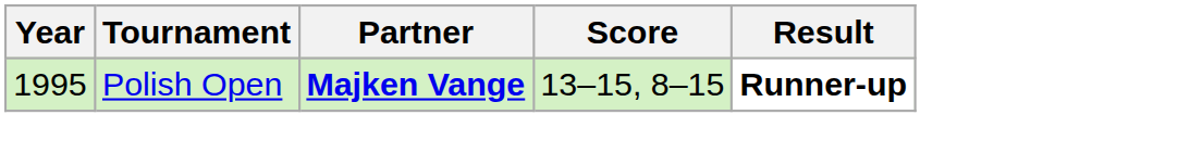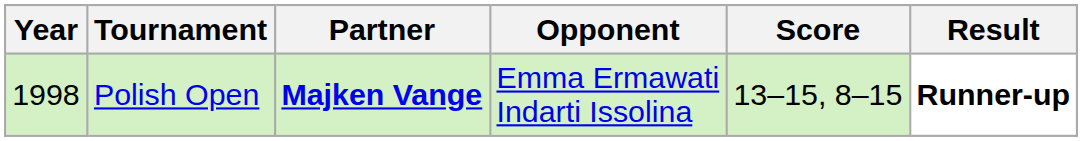 <table class="sortable wikitable" style="font-size: 90%;">
 <tr>
 <th>Year</th>
 <th>Tournament</th>
 <th>Partner</th>
+<th>Opponent</th>
 <th>Score</th>
 <th>Result</th>
 </tr>
 <tr style="background:#D4F1C5">
-<td align="center">1995</td>
+<td align="center">1998</td>
 <td align="left"><a href='#'>Polish Open</a></td>
 <td align="left"><strong> <a href='#'>Majken Vange</a></strong></td>
+<td align="left"> <a href='#'>Emma Ermawati</a> <br>  <a href='#'>Indarti Issolina</a></td>
 <td align="left">13–15, 8–15</td>
 <td style="text-align:left; background:white"> <strong>Runner-up</strong></td>
 </tr>
 </table>
